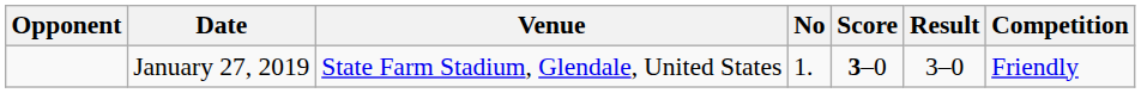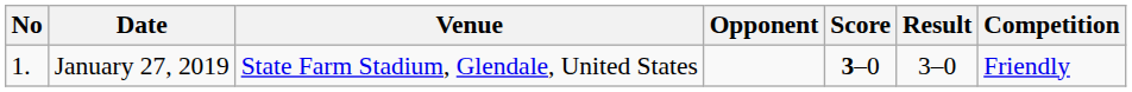 <table class="wikitable" style="font-size:100%;">
 <tr>
-<th>Opponent</th>
+<th>No</th>
 <th>Date</th>
 <th>Venue</th>
-<th>No</th>
+<th>Opponent</th>
 <th>Score</th>
 <th>Result</th>
 <th>Competition</th>
 </tr>
 <tr>
-<td></td>
+<td>1.</td>
 <td>January 27, 2019</td>
 <td><a href='#'>State Farm Stadium</a>, <a href='#'>Glendale</a>, United States</td>
-<td>1.</td>
+<td></td>
 <td align=center><strong>3</strong>–0</td>
 <td align=center>3–0</td>
 <td><a href='#'>Friendly</a></td>
 </tr>
 </table>
